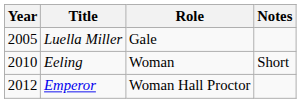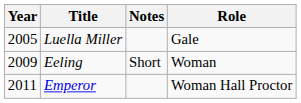 <table class="wikitable sortable">
 <tr>
 <th>Year</th>
 <th>Title</th>
+<th class="unsortable">Notes</th>
 <th>Role</th>
-<th class="unsortable">Notes</th>
 </tr>
 <tr>
 <td>2005</td>
 <td><em>Luella Miller</em></td>
+<td></td>
 <td>Gale</td>
-<td></td>
 </tr>
 <tr>
-<td>2010</td>
+<td>2009</td>
 <td><em>Eeling</em></td>
+<td>Short</td>
 <td>Woman</td>
-<td>Short</td>
 </tr>
 <tr>
-<td>2012</td>
+<td>2011</td>
 <td><em><a href='#'>Emperor</a></em></td>
+<td></td>
 <td>Woman Hall Proctor</td>
-<td></td>
 </tr>
 </table>
